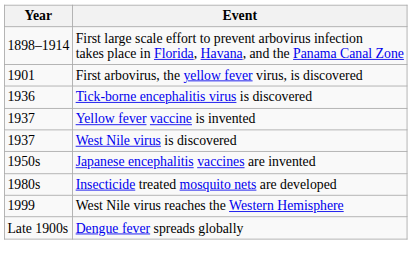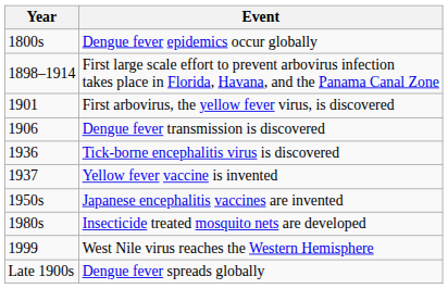 <table class="wikitable" align=right style="margin:1em">
 <tr>
 <th>Year</th>
 <th>Event</th>
+</tr>
+<tr>
+<td>1800s</td>
+<td><a href='#'>Dengue fever</a> <a href='#'>epidemics</a> occur globally</td>
 </tr>
 <tr>
 <td>1898–1914</td>
 <td>First large scale effort to prevent arbovirus infection<br> takes place in <a href='#'>Florida</a>, <a href='#'>Havana</a>, and the <a href='#'>Panama Canal Zone</a></td>
 </tr>
 <tr>
 <td>1901</td>
 <td>First arbovirus, the <a href='#'>yellow fever</a> virus, is discovered</td>
 </tr>
 <tr>
+<td>1906</td>
+<td><a href='#'>Dengue fever</a> transmission is discovered</td>
+</tr>
+<tr>
 <td>1936</td>
 <td><a href='#'>Tick-borne encephalitis virus</a> is discovered</td>
 </tr>
 <tr>
 <td>1937</td>
 <td><a href='#'>Yellow fever</a> <a href='#'>vaccine</a> is invented</td>
-</tr>
-<tr>
-<td>1937</td>
-<td><a href='#'>West Nile virus</a> is discovered</td>
 </tr>
 <tr>
 <td>1950s</td>
 <td><a href='#'>Japanese encephalitis</a> <a href='#'>vaccines</a> are invented</td>
 </tr>
 <tr>
 <td>1980s</td>
 <td><a href='#'>Insecticide</a> treated <a href='#'>mosquito nets</a> are developed</td>
 </tr>
 <tr>
 <td>1999</td>
 <td>West Nile virus reaches the <a href='#'>Western Hemisphere</a></td>
 </tr>
 <tr>
 <td>Late 1900s</td>
 <td><a href='#'>Dengue fever</a> spreads globally</td>
 </tr>
 </table>
